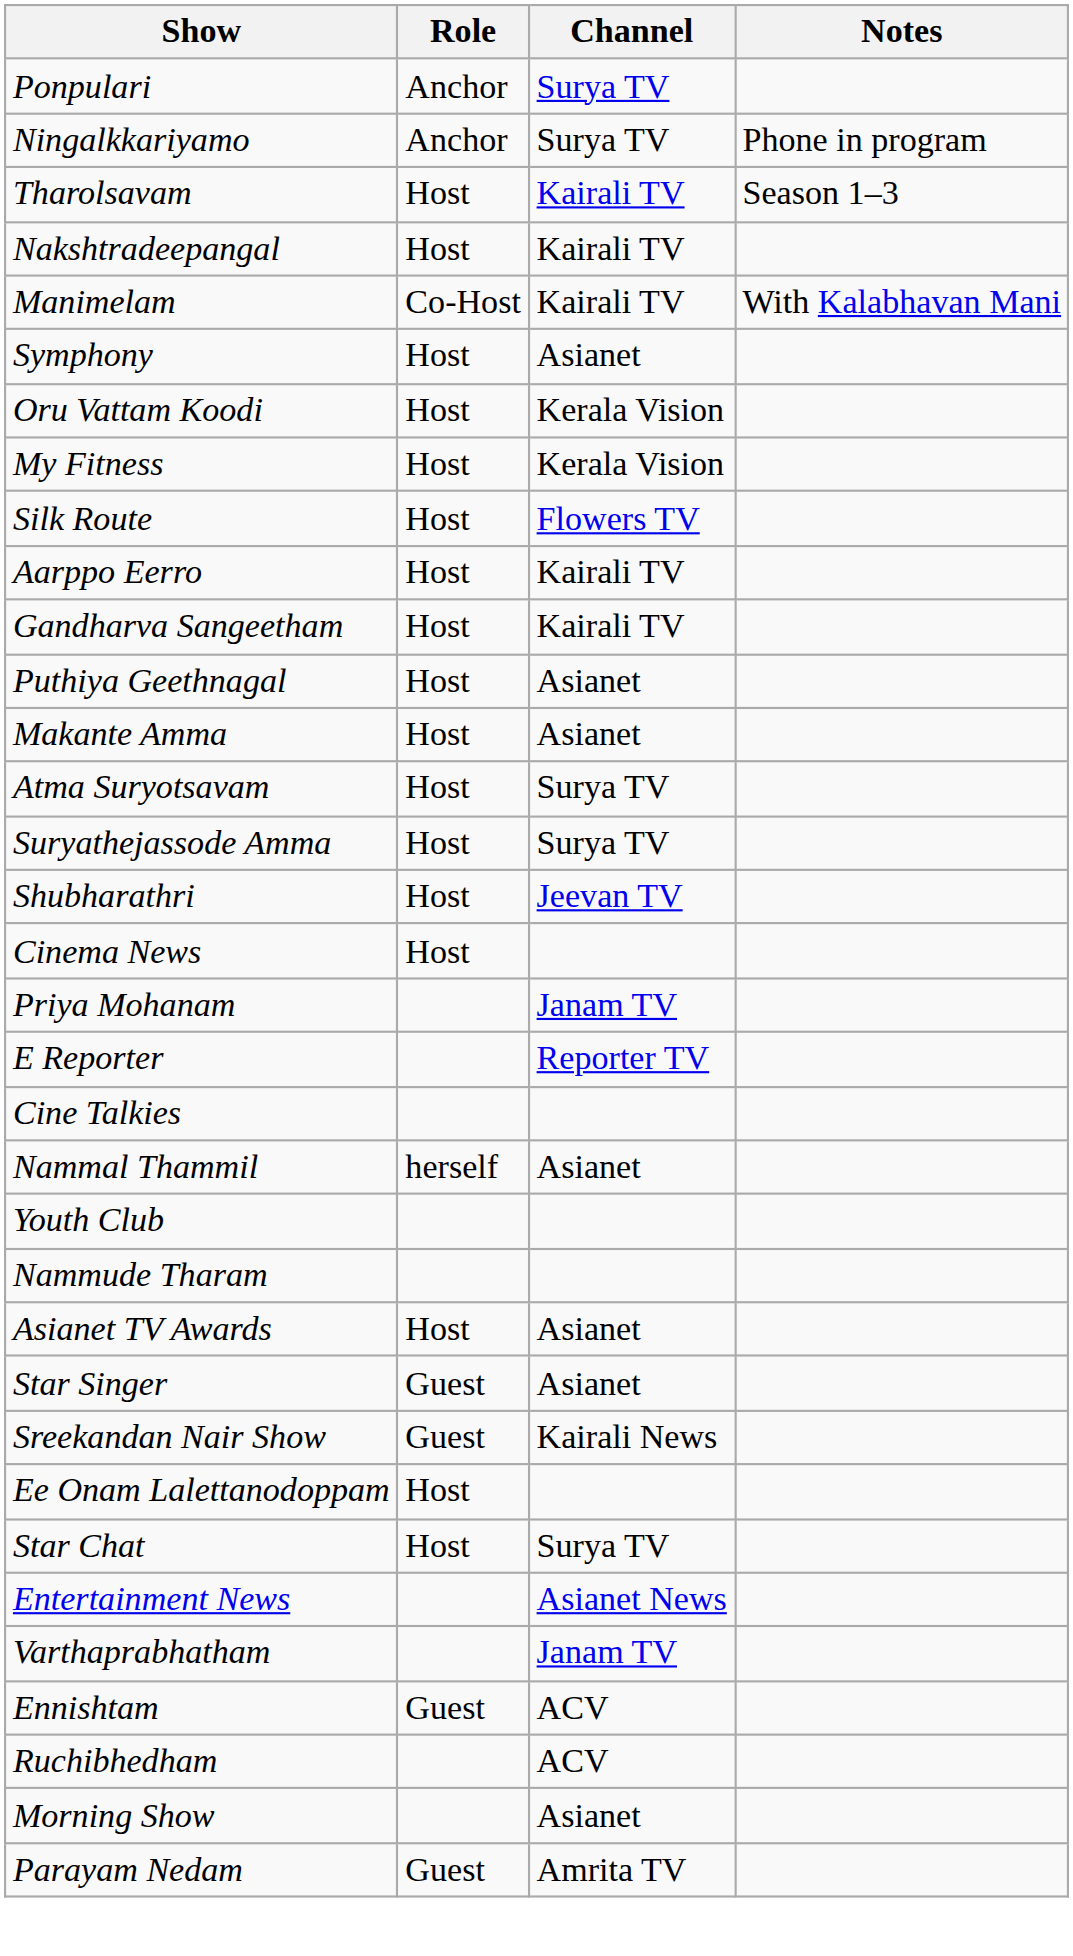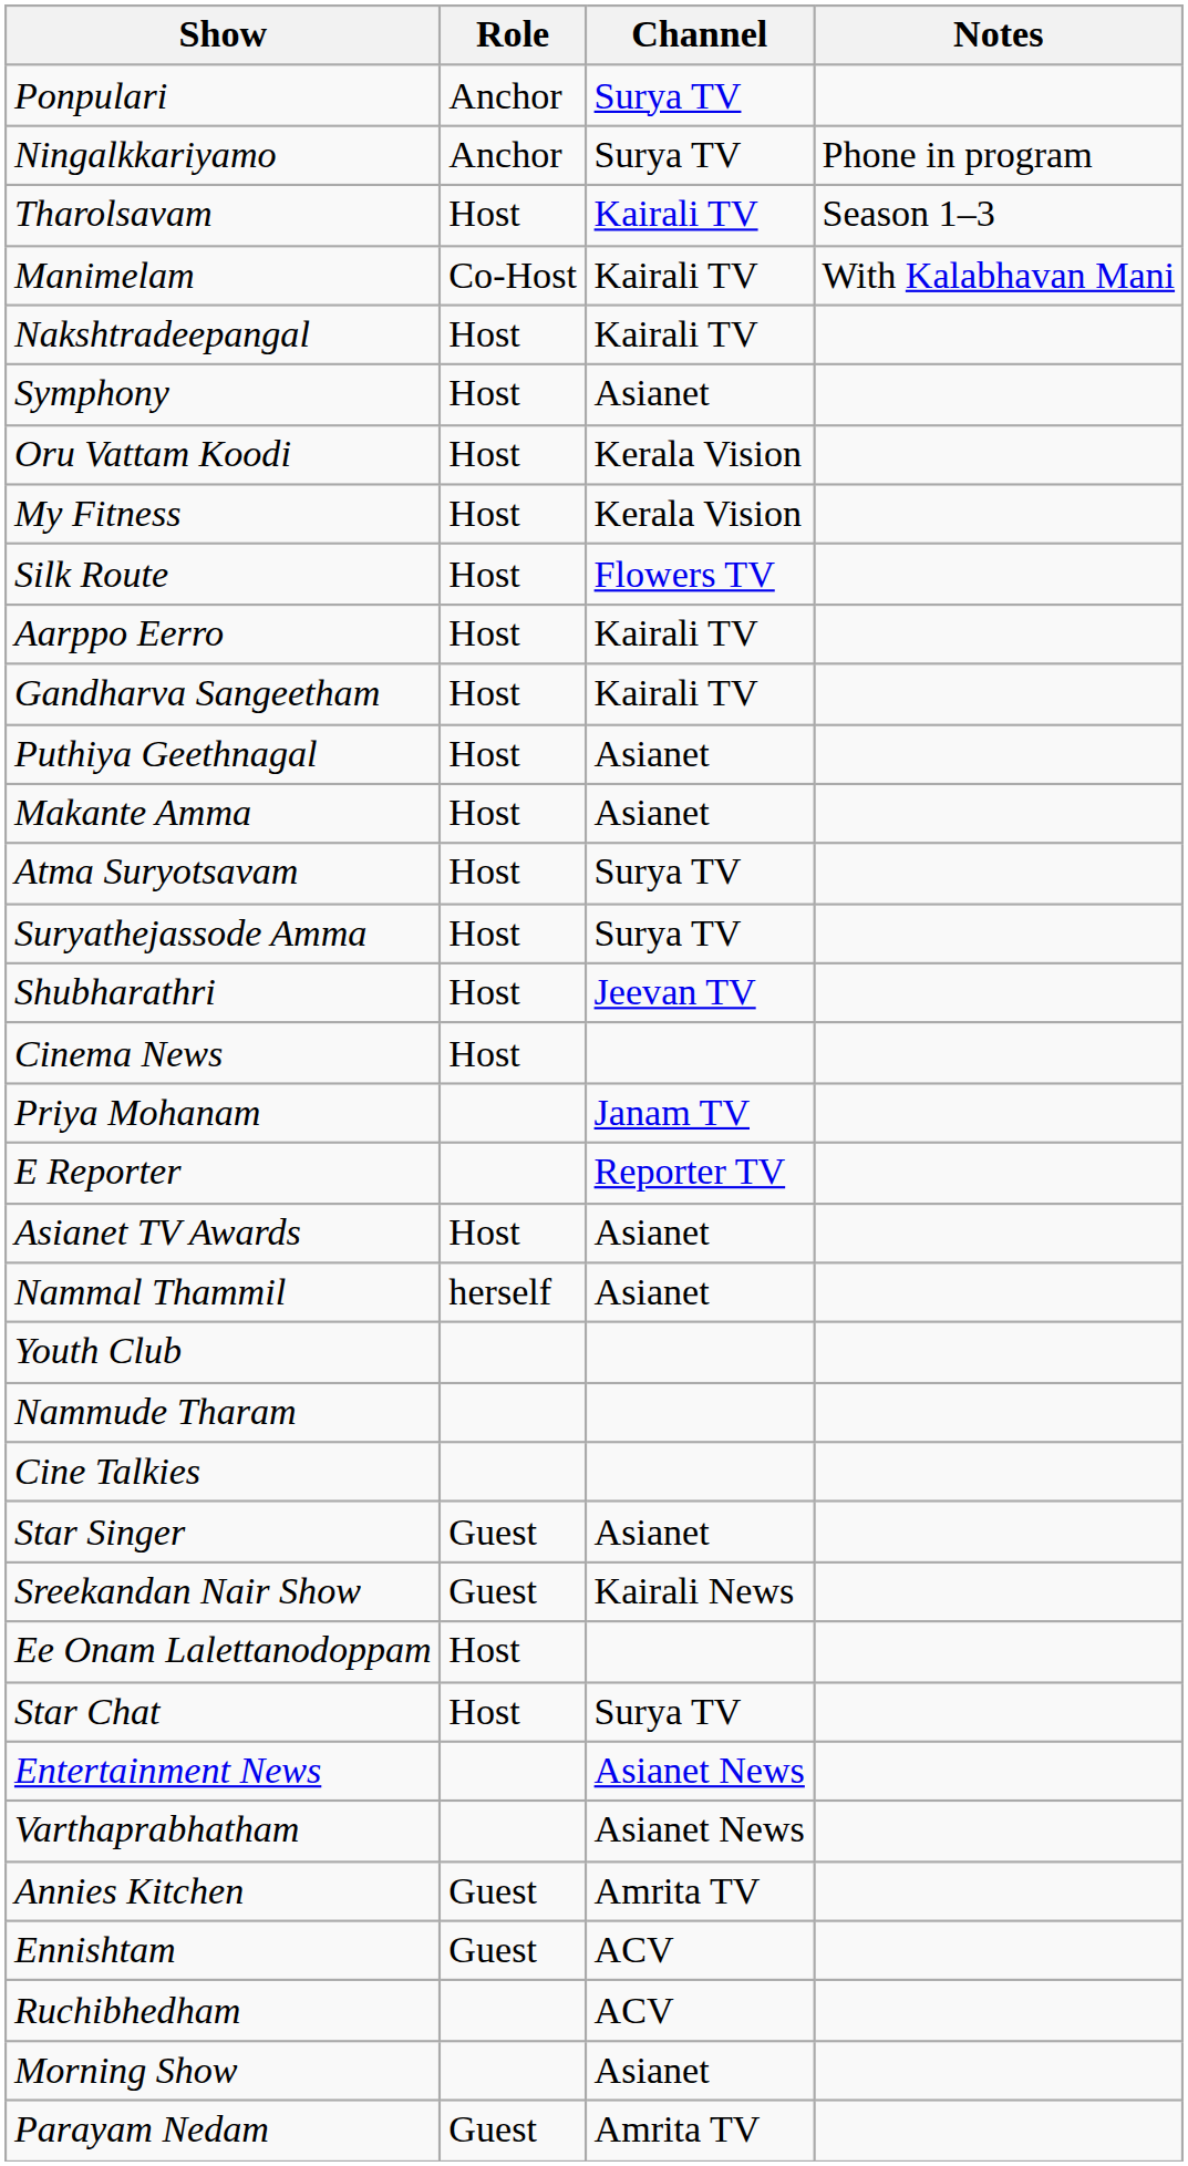 <table class="wikitable">
 <tr>
 <th scope="col">Show</th>
 <th scope="col">Role</th>
 <th scope="col">Channel</th>
 <th scope="col" class="unsortable">Notes</th>
 </tr>
 <tr>
 <td><em>Ponpulari</em></td>
 <td>Anchor</td>
 <td><a href='#'>Surya TV</a></td>
 <td></td>
 </tr>
 <tr>
 <td><em>Ningalkkariyamo</em></td>
 <td>Anchor</td>
 <td>Surya TV</td>
 <td>Phone in program</td>
 </tr>
 <tr>
 <td><em>Tharolsavam</em></td>
 <td>Host</td>
 <td><a href='#'>Kairali TV</a></td>
 <td>Season 1–3</td>
 </tr>
 <tr>
+<td><em>Manimelam</em></td>
+<td>Co-Host</td>
+<td>Kairali TV</td>
+<td>With <a href='#'>Kalabhavan Mani</a></td>
+</tr>
+<tr>
 <td><em>Nakshtradeepangal</em></td>
 <td>Host</td>
 <td>Kairali TV</td>
 <td></td>
-</tr>
-<tr>
-<td><em>Manimelam</em></td>
-<td>Co-Host</td>
-<td>Kairali TV</td>
-<td>With <a href='#'>Kalabhavan Mani</a></td>
 </tr>
 <tr>
 <td><em>Symphony</em></td>
 <td>Host</td>
 <td>Asianet</td>
 <td></td>
 </tr>
 <tr>
 <td><em>Oru Vattam Koodi</em></td>
 <td>Host</td>
 <td>Kerala Vision</td>
 <td></td>
 </tr>
 <tr>
 <td><em>My Fitness</em></td>
 <td>Host</td>
 <td>Kerala Vision</td>
 <td></td>
 </tr>
 <tr>
 <td><em>Silk Route</em></td>
 <td>Host</td>
 <td><a href='#'>Flowers TV</a></td>
 <td></td>
 </tr>
 <tr>
 <td><em>Aarppo Eerro</em></td>
 <td>Host</td>
 <td>Kairali TV</td>
 <td></td>
 </tr>
 <tr>
 <td><em>Gandharva Sangeetham</em></td>
 <td>Host</td>
 <td>Kairali TV</td>
 <td></td>
 </tr>
 <tr>
 <td><em>Puthiya Geethnagal</em></td>
 <td>Host</td>
 <td>Asianet</td>
 <td></td>
 </tr>
 <tr>
 <td><em>Makante Amma</em></td>
 <td>Host</td>
 <td>Asianet</td>
 <td></td>
 </tr>
 <tr>
 <td><em>Atma Suryotsavam</em></td>
 <td>Host</td>
 <td>Surya TV</td>
 <td></td>
 </tr>
 <tr>
 <td><em>Suryathejassode Amma</em></td>
 <td>Host</td>
 <td>Surya TV</td>
 <td></td>
 </tr>
 <tr>
 <td><em>Shubharathri</em></td>
 <td>Host</td>
 <td><a href='#'>Jeevan TV</a></td>
 <td></td>
 </tr>
 <tr>
 <td><em>Cinema News</em></td>
 <td>Host</td>
 <td></td>
 <td></td>
 </tr>
 <tr>
 <td><em>Priya Mohanam</em></td>
 <td></td>
 <td><a href='#'>Janam TV</a></td>
 <td></td>
 </tr>
 <tr>
 <td><em>E Reporter</em></td>
 <td></td>
 <td><a href='#'>Reporter TV</a></td>
 <td></td>
 </tr>
 <tr>
-<td><em>Cine Talkies</em></td>
-<td></td>
-<td></td>
+<td><em>Asianet TV Awards</em></td>
+<td>Host</td>
+<td>Asianet</td>
 <td></td>
 </tr>
 <tr>
 <td><em>Nammal Thammil</em></td>
 <td>herself</td>
 <td>Asianet</td>
 <td></td>
 </tr>
 <tr>
 <td><em>Youth Club</em></td>
 <td></td>
 <td></td>
 <td></td>
 </tr>
 <tr>
 <td><em>Nammude Tharam</em></td>
 <td></td>
 <td></td>
 <td></td>
 </tr>
 <tr>
-<td><em>Asianet TV Awards</em></td>
-<td>Host</td>
-<td>Asianet</td>
+<td><em>Cine Talkies</em></td>
+<td></td>
+<td></td>
 <td></td>
 </tr>
 <tr>
 <td><em>Star Singer</em></td>
 <td>Guest</td>
 <td>Asianet</td>
 <td></td>
 </tr>
 <tr>
 <td><em>Sreekandan Nair Show</em></td>
 <td>Guest</td>
 <td>Kairali News</td>
 <td></td>
 </tr>
 <tr>
 <td><em>Ee Onam Lalettanodoppam</em></td>
 <td>Host</td>
 <td></td>
 <td></td>
 </tr>
 <tr>
 <td><em>Star Chat</em></td>
 <td>Host</td>
 <td>Surya TV</td>
 <td></td>
 </tr>
 <tr>
 <td><em><a href='#'>Entertainment News</a></em></td>
 <td></td>
 <td><a href='#'>Asianet News</a></td>
 <td></td>
 </tr>
 <tr>
 <td><em>Varthaprabhatham</em></td>
 <td></td>
-<td><a href='#'>Janam TV</a></td>
+<td>Asianet News</td>
+<td></td>
+</tr>
+<tr>
+<td><em>Annies Kitchen</em></td>
+<td>Guest</td>
+<td>Amrita TV</td>
 <td></td>
 </tr>
 <tr>
 <td><em>Ennishtam</em></td>
 <td>Guest</td>
 <td>ACV</td>
 <td></td>
 </tr>
 <tr>
 <td><em>Ruchibhedham</em></td>
 <td></td>
 <td>ACV</td>
 <td></td>
 </tr>
 <tr>
 <td><em>Morning Show</em></td>
 <td></td>
 <td>Asianet</td>
 <td></td>
 </tr>
 <tr>
 <td><em>Parayam Nedam</em></td>
 <td>Guest</td>
 <td>Amrita TV</td>
 <td></td>
 </tr>
 </table>
